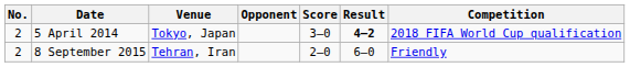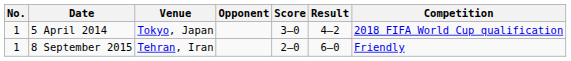 <table class="wikitable sortable">
 <tr>
 <th scope="col">No.</th>
 <th scope="col">Date</th>
 <th scope="col">Venue</th>
 <th scope="col">Opponent</th>
 <th scope="col">Score</th>
 <th scope="col">Result</th>
 <th scope="col">Competition</th>
 </tr>
 <tr>
-<td align="center">2</td>
+<td align="center">1</td>
 <td>5 April 2014</td>
 <td><a href='#'>Tokyo</a>, Japan</td>
 <td></td>
 <td align="center">3–0</td>
-<td align="center"><strong>4–2</strong></td>
+<td align="center">4–2</td>
 <td><a href='#'>2018 FIFA World Cup qualification</a></td>
 </tr>
 <tr>
-<td align="center">2</td>
+<td align="center">1</td>
 <td>8 September 2015</td>
 <td><a href='#'>Tehran</a>, Iran</td>
 <td></td>
 <td align="center">2–0</td>
 <td align="center">6–0</td>
 <td><a href='#'>Friendly</a></td>
 </tr>
 </table>
